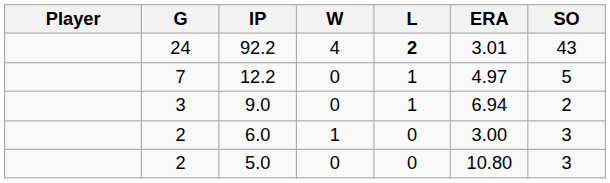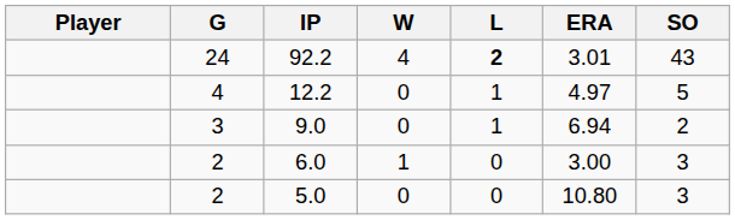 <table class="wikitable sortable">
 <tr>
 <th bgcolor="#DDDDFF" width="16%">Player</th>
 <th bgcolor="#DDDDFF" width="9%">G</th>
 <th bgcolor="#DDDDFF" width="9%">IP</th>
 <th bgcolor="#DDDDFF" width="9%">W</th>
 <th bgcolor="#DDDDFF" width="9%">L</th>
 <th bgcolor="#DDDDFF" width="9%">ERA</th>
 <th bgcolor="#DDDDFF" width="9%">SO</th>
 </tr>
 <tr align="center">
 <td></td>
 <td>24</td>
 <td>92.2</td>
 <td>4</td>
 <td><strong>2</strong></td>
 <td>3.01</td>
 <td>43</td>
 </tr>
 <tr align="center">
 <td></td>
-<td>7</td>
+<td>4</td>
 <td>12.2</td>
 <td>0</td>
 <td>1</td>
 <td>4.97</td>
 <td>5</td>
 </tr>
 <tr align="center">
 <td></td>
 <td>3</td>
 <td>9.0</td>
 <td>0</td>
 <td>1</td>
 <td>6.94</td>
 <td>2</td>
 </tr>
 <tr align="center">
 <td></td>
 <td>2</td>
 <td>6.0</td>
 <td>1</td>
 <td>0</td>
 <td>3.00</td>
 <td>3</td>
 </tr>
 <tr align="center">
 <td></td>
 <td>2</td>
 <td>5.0</td>
 <td>0</td>
 <td>0</td>
 <td>10.80</td>
 <td>3</td>
 </tr>
 </table>
